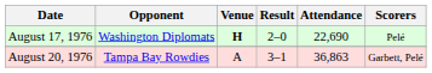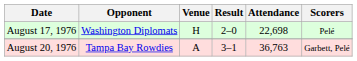 <table class="wikitable" style="font-size:95%; text-align:center">
 <tr>
 <th>Date</th>
 <th>Opponent</th>
 <th>Venue</th>
 <th>Result</th>
 <th>Attendance</th>
 <th>Scorers</th>
 </tr>
 <tr bgcolor="#ddffdd">
 <td>August 17, 1976</td>
 <td><a href='#'>Washington Diplomats</a></td>
-<td><strong>H</strong></td>
+<td>H</td>
 <td>2–0</td>
-<td>22,690</td>
+<td>22,698</td>
 <td><small>Pelé</small></td>
 </tr>
 <tr>
 </tr>
 <tr bgcolor="#ffdddd">
 <td>August 20, 1976</td>
 <td><a href='#'>Tampa Bay Rowdies</a></td>
 <td>A</td>
 <td>3–1</td>
-<td>36,863</td>
+<td>36,763</td>
 <td><small>Garbett, Pelé</small></td>
 </tr>
 </table>
